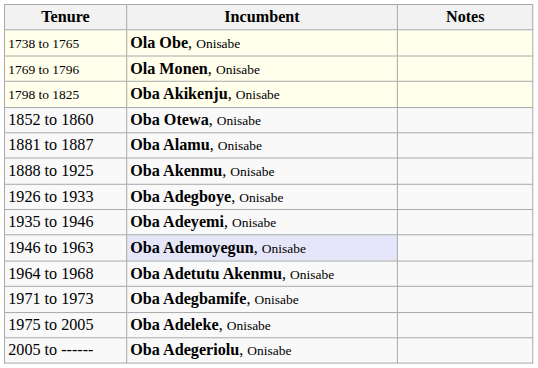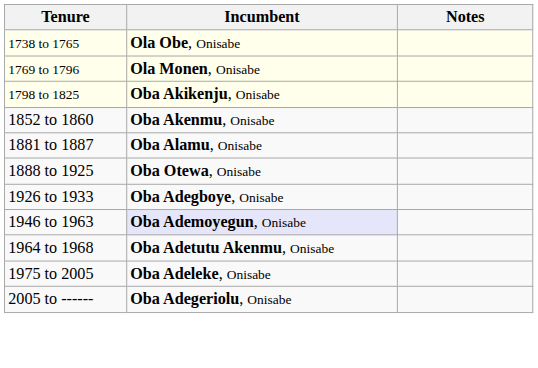 <table class="wikitable">
 <tr align=left>
 <th width="18%">Tenure</th>
 <th width="40%">Incumbent</th>
 <th width="20%">Notes</th>
 </tr>
 <tr valign=top bgcolor="#ffffec">
 <td><small>1738 to 1765</small></td>
 <td><strong>Ola Obe</strong>, <small>Onisabe</small></td>
 <td></td>
 </tr>
 <tr valign=top bgcolor="#ffffec">
 <td><small>1769 to 1796</small></td>
 <td><strong>Ola Monen</strong>, <small>Onisabe</small></td>
 <td></td>
 </tr>
 <tr valign=top bgcolor="#ffffec">
 <td><small>1798 to 1825</small></td>
 <td><strong>Oba Akikenju</strong>, <small>Onisabe</small></td>
 <td></td>
 </tr>
 <tr>
 <td>1852 to 1860</td>
-<td><strong>Oba Otewa</strong>, <small>Onisabe</small></td>
+<td><strong>Oba Akenmu</strong>, <small>Onisabe</small></td>
 <td></td>
 </tr>
 <tr>
 <td>1881 to 1887</td>
 <td><strong>Oba Alamu</strong>, <small>Onisabe</small></td>
 <td></td>
 </tr>
 <tr>
 <td>1888 to 1925</td>
-<td><strong>Oba Akenmu</strong>, <small>Onisabe</small></td>
+<td><strong>Oba Otewa</strong>, <small>Onisabe</small></td>
 <td></td>
 </tr>
 <tr>
 <td>1926 to 1933</td>
 <td><strong>Oba Adegboye</strong>, <small>Onisabe</small></td>
-<td></td>
-</tr>
-<tr>
-<td>1935 to 1946</td>
-<td><strong>Oba Adeyemi</strong>, <small>Onisabe</small></td>
 <td></td>
 </tr>
 <tr>
 <td>1946 to 1963</td>
 <td style="background: lavender;"><strong>Oba Ademoyegun</strong>, <small>Onisabe</small></td>
 <td></td>
 </tr>
 <tr>
 <td>1964 to 1968</td>
 <td><strong>Oba Adetutu Akenmu</strong>, <small>Onisabe</small></td>
 <td></td>
 </tr>
 <tr>
-<td>1971 to 1973</td>
-<td><strong>Oba Adegbamife</strong>, <small>Onisabe</small></td>
-<td></td>
-</tr>
-<tr>
 <td>1975 to 2005</td>
 <td><strong>Oba Adeleke</strong>, <small>Onisabe</small></td>
 <td></td>
 </tr>
 <tr>
 <td>2005 to ------</td>
 <td><strong>Oba Adegeriolu</strong>, <small>Onisabe</small></td>
 <td></td>
 </tr>
 </table>
